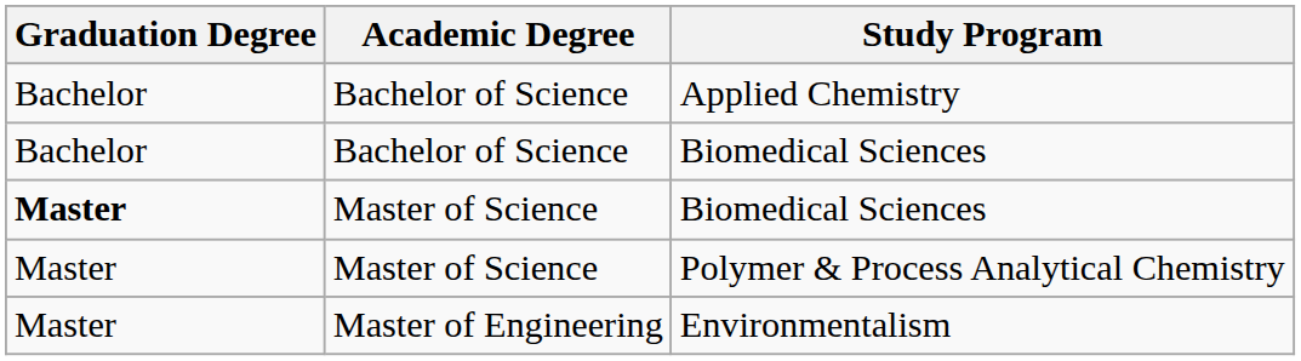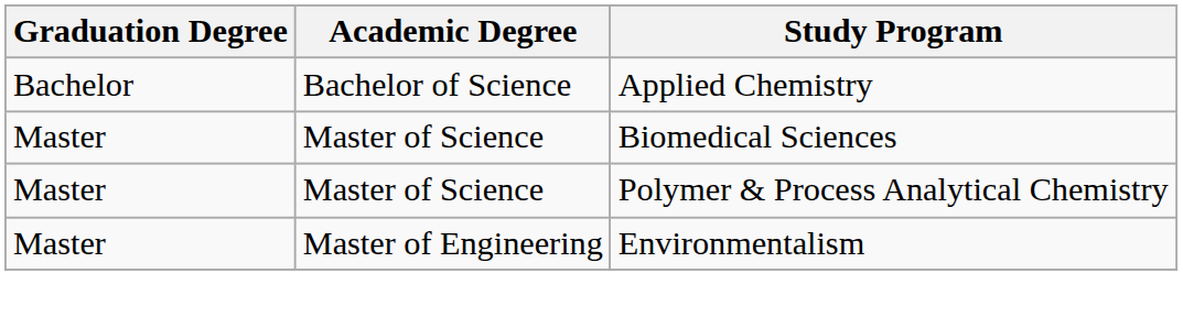 <table class="wikitable sortable">
 <tr>
 <th>Graduation Degree</th>
 <th>Academic Degree</th>
 <th>Study Program</th>
 </tr>
 <tr>
 <td>Bachelor</td>
 <td>Bachelor of Science</td>
 <td>Applied Chemistry</td>
 </tr>
 <tr>
-<td>Bachelor</td>
-<td>Bachelor of Science</td>
-<td>Biomedical Sciences</td>
-</tr>
-<tr>
-<td><strong>Master</strong></td>
+<td>Master</td>
 <td>Master of Science</td>
 <td>Biomedical Sciences</td>
 </tr>
 <tr>
 <td>Master</td>
 <td>Master of Science</td>
 <td>Polymer & Process Analytical Chemistry</td>
 </tr>
 <tr>
 <td>Master</td>
 <td>Master of Engineering</td>
 <td>Environmentalism</td>
 </tr>
 </table>
